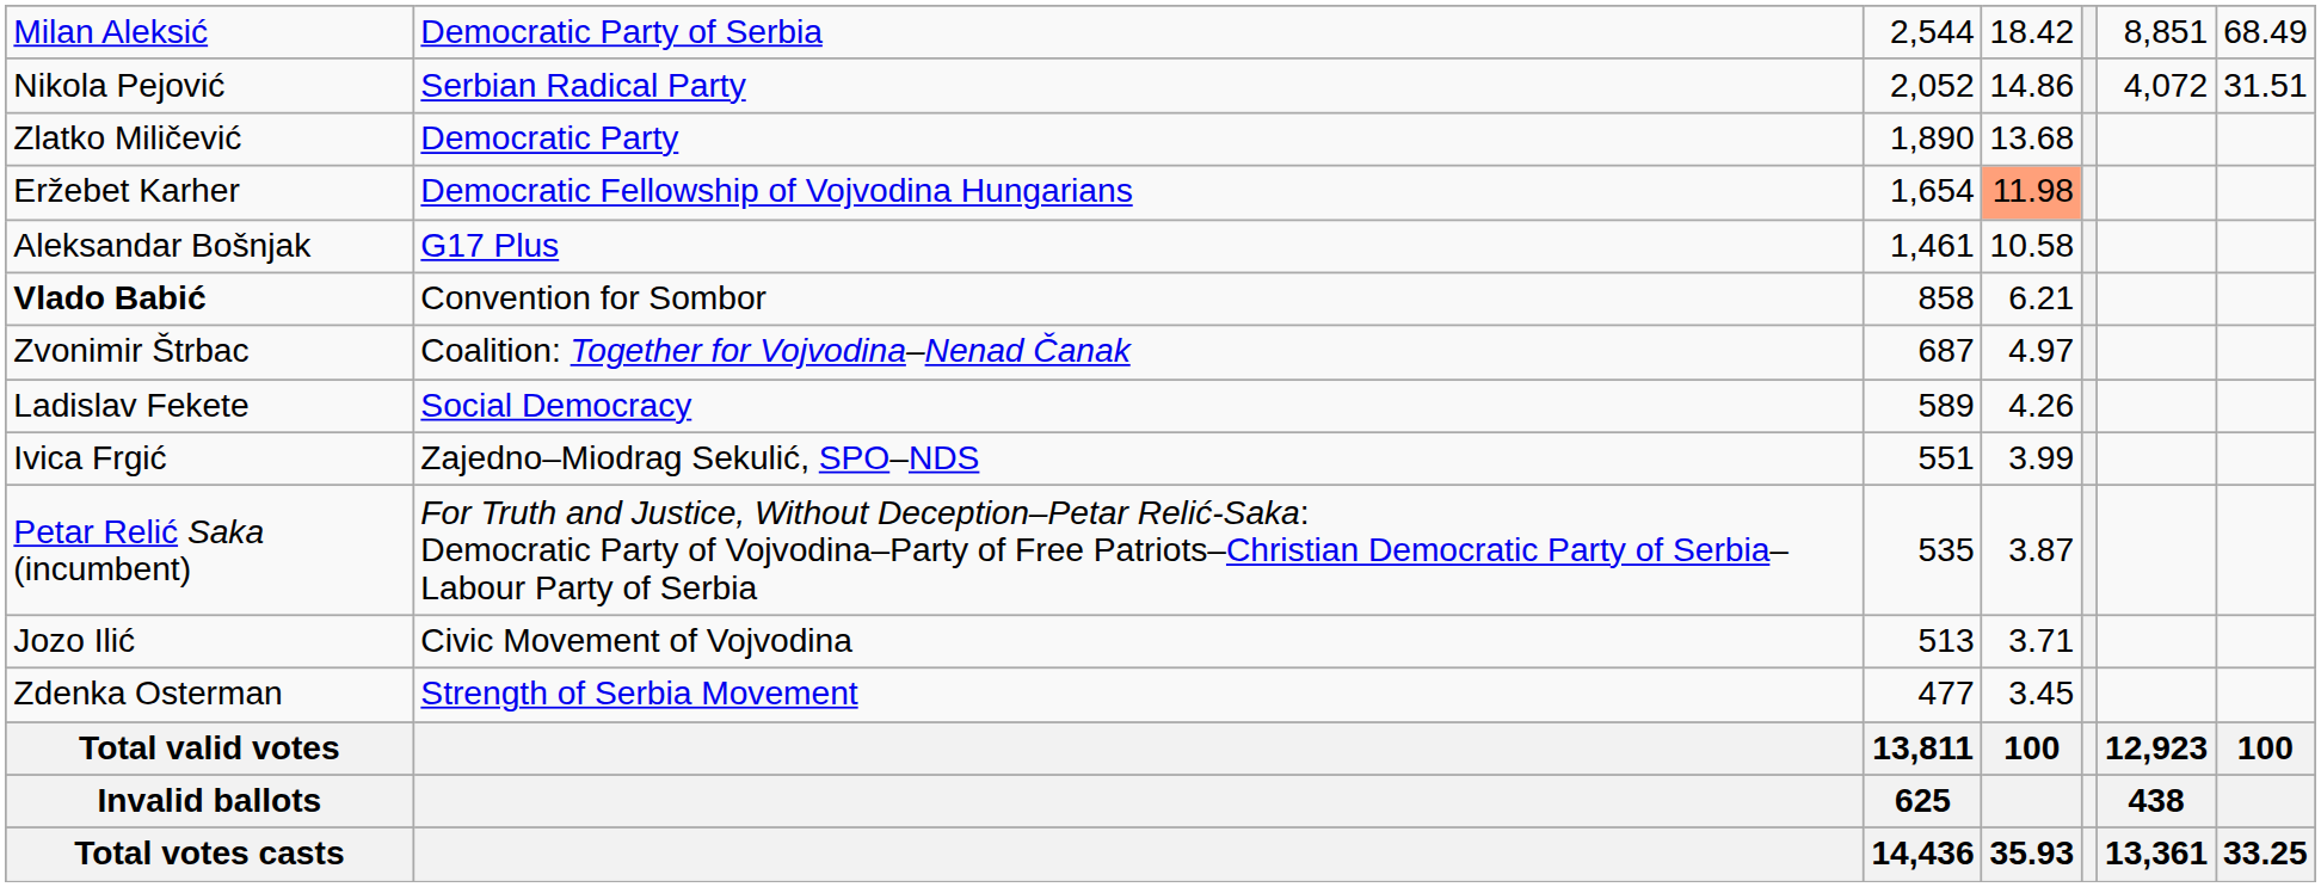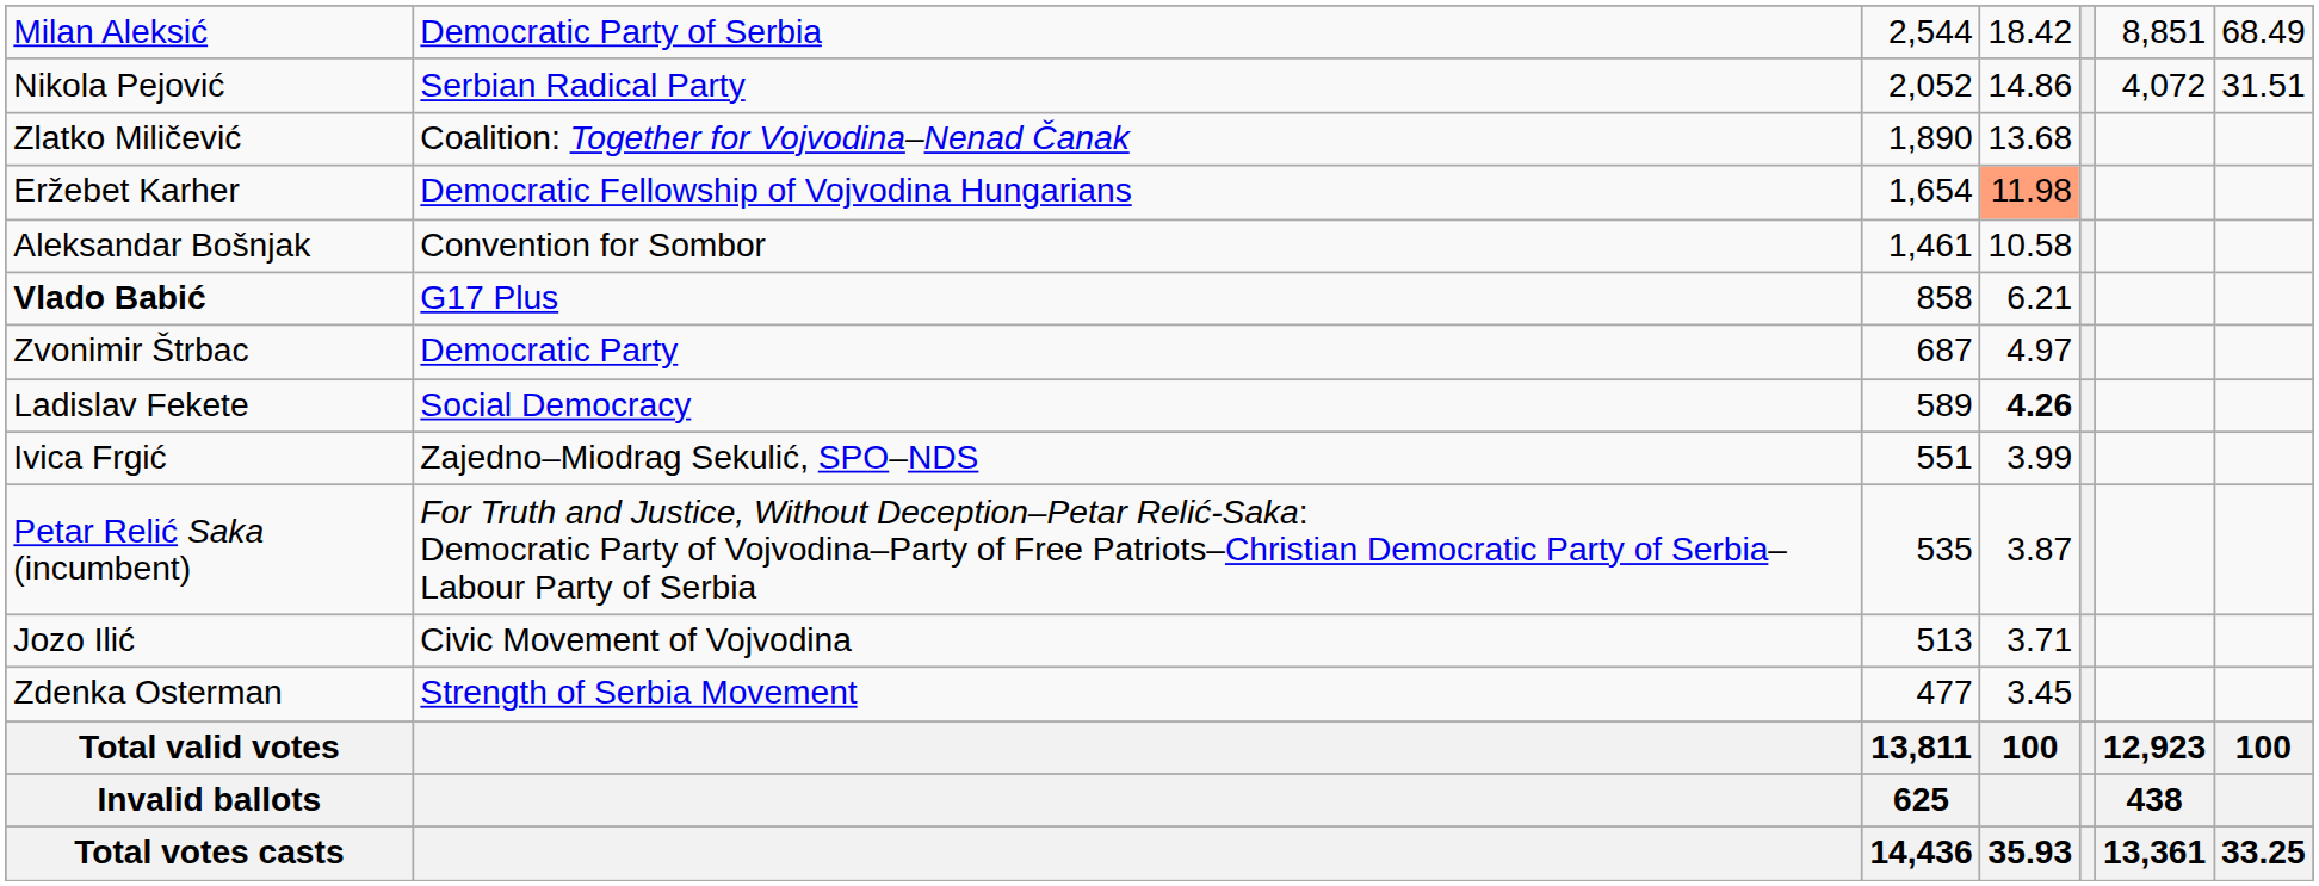 <table style="width:1100px;" class="wikitable">
 <tr>
 <td align="left"><a href='#'>Milan Aleksić</a></td>
 <td align="left"><a href='#'>Democratic Party of Serbia</a></td>
 <td align="right">2,544</td>
 <td align="right">18.42</td>
 <th align="left"></th>
 <td align="right">8,851</td>
 <td align="right">68.49</td>
 </tr>
 <tr>
 <td align="left">Nikola Pejović</td>
 <td align="left"><a href='#'>Serbian Radical Party</a></td>
 <td align="right">2,052</td>
 <td align="right">14.86</td>
 <th align="left"></th>
 <td align="right">4,072</td>
 <td align="right">31.51</td>
 </tr>
 <tr>
 <td align="left">Zlatko Miličević</td>
-<td align="left"><a href='#'>Democratic Party</a></td>
+<td align="left">Coalition: <em><a href='#'>Together for Vojvodina</a>–<a href='#'>Nenad Čanak</a></em></td>
 <td align="right">1,890</td>
 <td align="right">13.68</td>
 <th align="left"></th>
 <td align="right"></td>
 <td align="right"></td>
 </tr>
 <tr>
 <td align="left">Eržebet Karher</td>
 <td align="left"><a href='#'>Democratic Fellowship of Vojvodina Hungarians</a></td>
 <td align="right">1,654</td>
 <td align="right" style="background: lightsalmon;">11.98</td>
 <th align="left"></th>
 <td align="right"></td>
 <td align="right"></td>
 </tr>
 <tr>
 <td align="left">Aleksandar Bošnjak</td>
-<td align="left"><a href='#'>G17 Plus</a></td>
+<td align="left">Convention for Sombor</td>
 <td align="right">1,461</td>
 <td align="right">10.58</td>
 <th align="left"></th>
 <td align="right"></td>
 <td align="right"></td>
 </tr>
 <tr>
 <td align="left"><strong>Vlado Babić</strong></td>
-<td align="left">Convention for Sombor</td>
+<td align="left"><a href='#'>G17 Plus</a></td>
 <td align="right">858</td>
 <td align="right">6.21</td>
 <th align="left"></th>
 <td align="right"></td>
 <td align="right"></td>
 </tr>
 <tr>
 <td align="left">Zvonimir Štrbac</td>
-<td align="left">Coalition: <em><a href='#'>Together for Vojvodina</a>–<a href='#'>Nenad Čanak</a></em></td>
+<td align="left"><a href='#'>Democratic Party</a></td>
 <td align="right">687</td>
 <td align="right">4.97</td>
 <th align="left"></th>
 <td align="right"></td>
 <td align="right"></td>
 </tr>
 <tr>
 <td align="left">Ladislav Fekete</td>
 <td align="left"><a href='#'>Social Democracy</a></td>
 <td align="right">589</td>
-<td align="right">4.26</td>
+<td align="right"><strong>4.26</strong></td>
 <th align="left"></th>
 <td align="right"></td>
 <td align="right"></td>
 </tr>
 <tr>
 <td align="left">Ivica Frgić</td>
 <td align="left">Zajedno–Miodrag Sekulić, <a href='#'>SPO</a>–<a href='#'>NDS</a></td>
 <td align="right">551</td>
 <td align="right">3.99</td>
 <th align="left"></th>
 <td align="right"></td>
 <td align="right"></td>
 </tr>
 <tr>
 <td align="left"><a href='#'>Petar Relić</a> <em>Saka</em> (incumbent)</td>
 <td align="left"><em>For Truth and Justice, Without Deception–Petar Relić-Saka</em>:<br>Democratic Party of Vojvodina–Party of Free Patriots–<a href='#'>Christian Democratic Party of Serbia</a>–Labour Party of Serbia</td>
 <td align="right">535</td>
 <td align="right">3.87</td>
 <th align="left"></th>
 <td align="right"></td>
 <td align="right"></td>
 </tr>
 <tr>
 <td align="left">Jozo Ilić</td>
 <td align="left">Civic Movement of Vojvodina</td>
 <td align="right">513</td>
 <td align="right">3.71</td>
 <th align="left"></th>
 <td align="right"></td>
 <td align="right"></td>
 </tr>
 <tr>
 <td align="left">Zdenka Osterman</td>
 <td align="left"><a href='#'>Strength of Serbia Movement</a></td>
 <td align="right">477</td>
 <td align="right">3.45</td>
 <th align="left"></th>
 <td align="right"></td>
 <td align="right"></td>
 </tr>
 <tr>
 <th align="left">Total valid votes</th>
 <th align="left"></th>
 <th align="right">13,811</th>
 <th align="right">100</th>
 <th align="left"></th>
 <th align="right">12,923</th>
 <th align="right">100</th>
 </tr>
 <tr>
 <th align="left">Invalid ballots</th>
 <th align="left"></th>
 <th align="right">625</th>
 <th align="right"></th>
 <th align="left"></th>
 <th align="right">438</th>
 <th align="right"></th>
 </tr>
 <tr>
 <th align="left">Total votes casts</th>
 <th align="left"></th>
 <th align="right">14,436</th>
 <th align="right">35.93</th>
 <th align="left"></th>
 <th align="right">13,361</th>
 <th align="right">33.25</th>
 </tr>
 <tr>
 </tr>
 </table>
